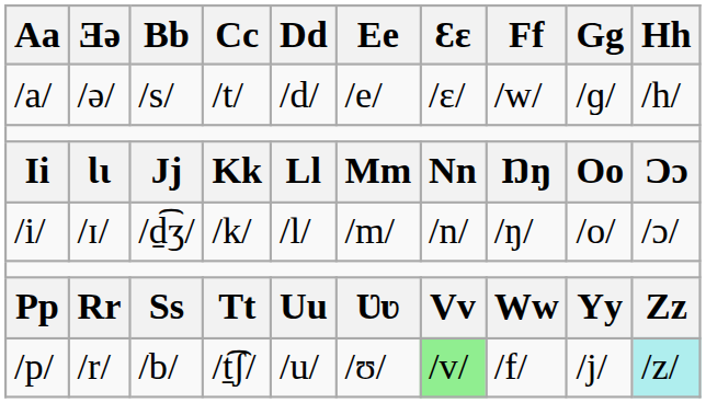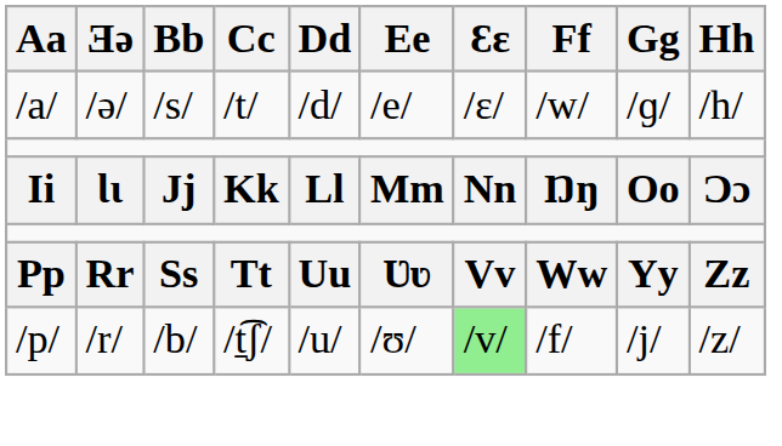 <table class="wikitable">
 <tr>
 <th>Aa</th>
 <th>Ǝǝ</th>
 <th>Bb</th>
 <th>Cc</th>
 <th>Dd</th>
 <th>Ee</th>
 <th>Ɛɛ</th>
 <th>Ff</th>
 <th>Gg</th>
 <th>Hh</th>
 </tr>
 <tr>
 <td>/a/</td>
 <td>/ə/</td>
 <td>/s/</td>
 <td>/t/</td>
 <td>/d/</td>
 <td>/e/</td>
 <td>/ɛ/</td>
 <td>/w/</td>
 <td>/ɡ/</td>
 <td>/h/</td>
 </tr>
 <tr>
 <td colspan="10"></td>
 </tr>
 <tr>
 <th>Ii</th>
 <th>Ɩɩ</th>
 <th>Jj</th>
 <th>Kk</th>
 <th>Ll</th>
 <th>Mm</th>
 <th>Nn</th>
 <th>Ŋŋ</th>
 <th>Oo</th>
 <th>Ɔɔ</th>
 </tr>
 <tr>
-<td>/i/</td>
-<td>/ɪ/</td>
-<td>/d̠͡ʒ/</td>
-<td>/k/</td>
-<td>/l/</td>
-<td>/m/</td>
-<td>/n/</td>
-<td>/ŋ/</td>
-<td>/o/</td>
-<td>/ɔ/</td>
-</tr>
-<tr>
 <td colspan="10"></td>
 </tr>
 <tr>
 <th>Pp</th>
 <th>Rr</th>
 <th>Ss</th>
 <th>Tt</th>
 <th>Uu</th>
 <th>Ʋʋ</th>
 <th>Vv</th>
 <th>Ww</th>
 <th>Yy</th>
 <th>Zz</th>
 </tr>
 <tr>
 <td>/p/</td>
 <td>/r/</td>
 <td>/b/</td>
 <td>/t̠͡ʃ/</td>
 <td>/u/</td>
 <td>/ʊ/</td>
 <td style="background: lightgreen;">/v/</td>
 <td>/f/</td>
 <td>/j/</td>
-<td style="background: paleturquoise;">/z/</td>
+<td>/z/</td>
 </tr>
 </table>
